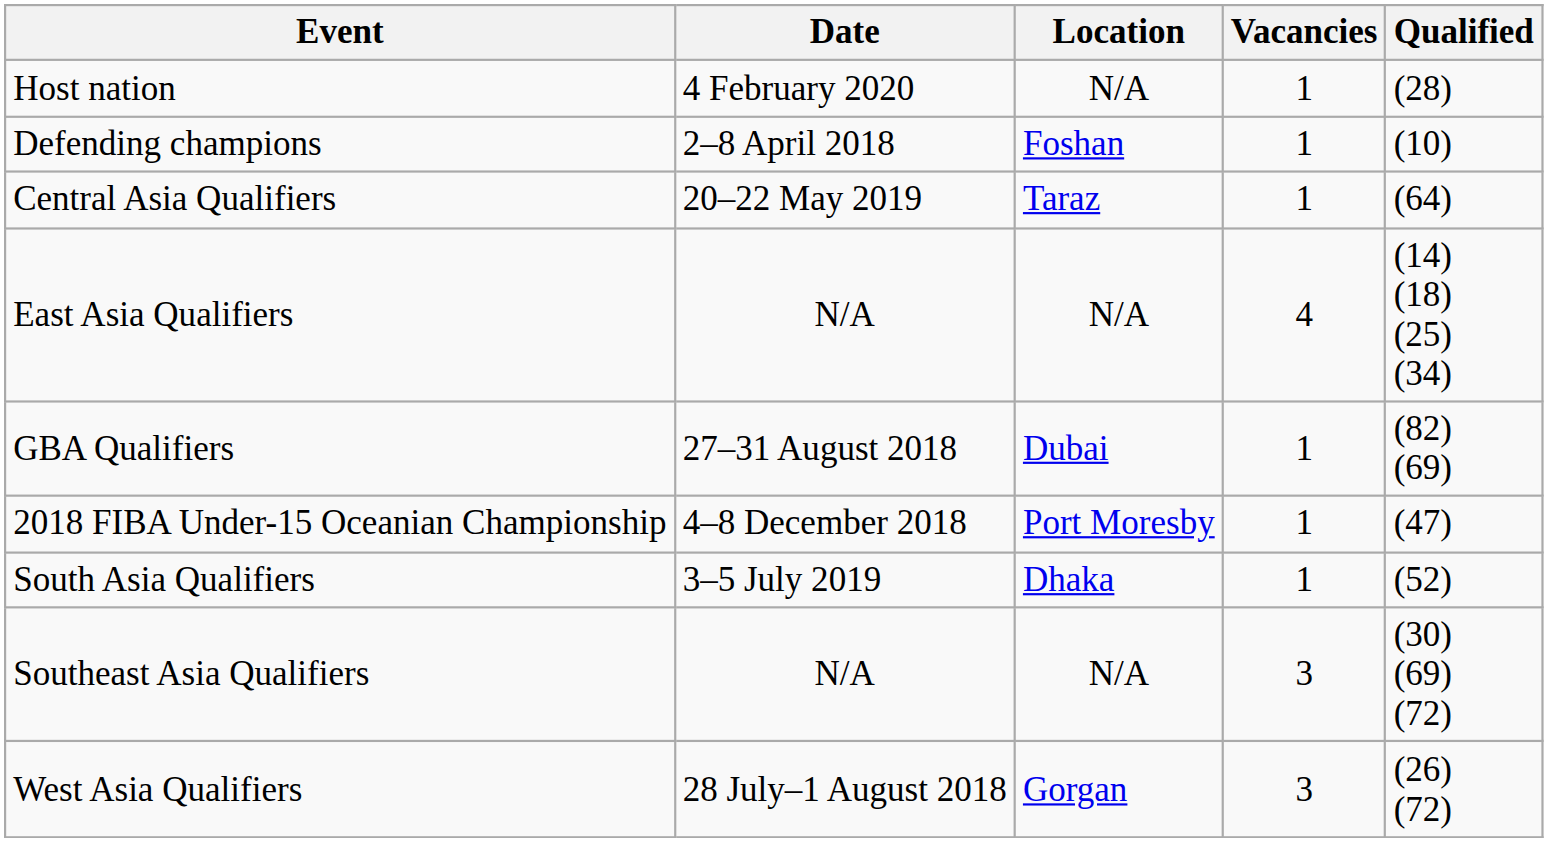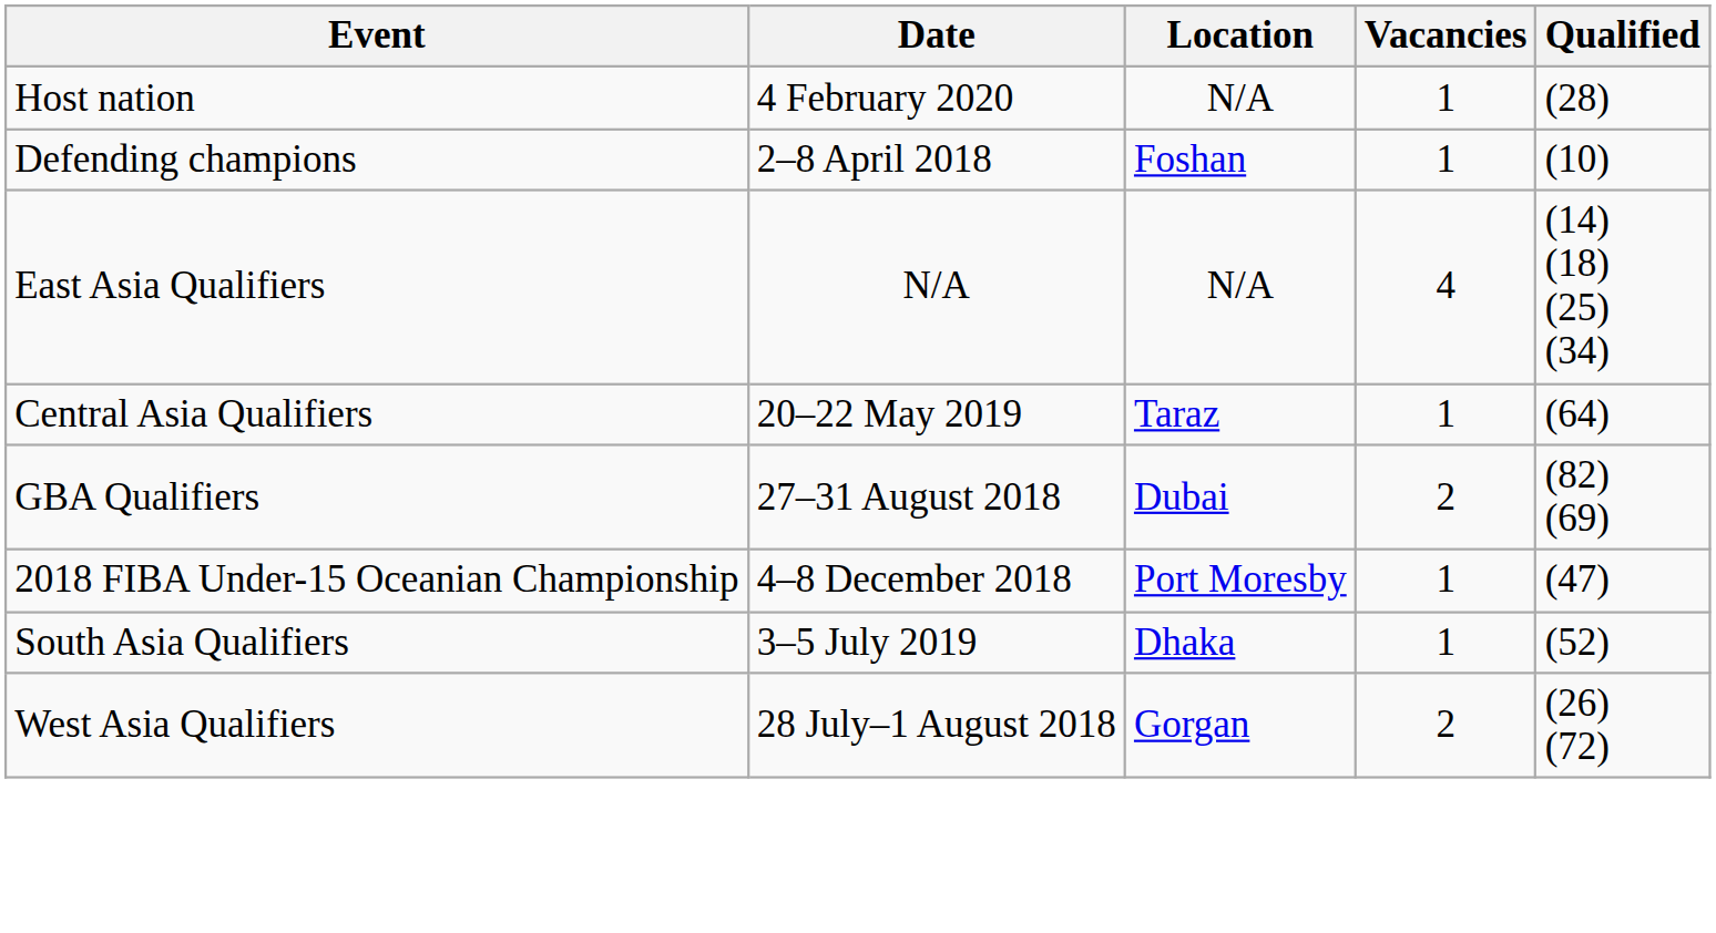 <table class=wikitable>
 <tr>
 <th>Event</th>
 <th>Date</th>
 <th>Location</th>
 <th>Vacancies</th>
 <th>Qualified</th>
 </tr>
 <tr>
 <td>Host nation</td>
 <td>4 February 2020</td>
 <td align=center>N/A</td>
 <td align=center>1</td>
 <td> (28)</td>
 </tr>
 <tr>
 <td>Defending champions</td>
 <td>2–8 April 2018</td>
 <td> <a href='#'>Foshan</a></td>
 <td align=center>1</td>
 <td> (10)</td>
 </tr>
 <tr>
+<td>East Asia Qualifiers</td>
+<td align=center>N/A</td>
+<td align=center>N/A</td>
+<td align=center>4</td>
+<td> (14)<br> (18)<br> (25)<br> (34)</td>
+</tr>
+<tr>
 <td>Central Asia Qualifiers</td>
 <td>20–22 May 2019</td>
 <td> <a href='#'>Taraz</a></td>
 <td align=center>1</td>
 <td> (64)</td>
 </tr>
 <tr>
-<td>East Asia Qualifiers</td>
-<td align=center>N/A</td>
-<td align=center>N/A</td>
-<td align=center>4</td>
-<td> (14)<br> (18)<br> (25)<br> (34)</td>
-</tr>
-<tr>
 <td>GBA Qualifiers</td>
 <td>27–31 August 2018</td>
 <td> <a href='#'>Dubai</a></td>
-<td align=center>1</td>
+<td align=center>2</td>
 <td> (82)<br> (69)</td>
 </tr>
 <tr>
 <td>2018 FIBA Under-15 Oceanian Championship</td>
 <td>4–8 December 2018</td>
 <td> <a href='#'>Port Moresby</a></td>
 <td align=center>1</td>
 <td> (47)</td>
 </tr>
 <tr>
 <td>South Asia Qualifiers</td>
 <td>3–5 July 2019</td>
 <td> <a href='#'>Dhaka</a></td>
 <td align=center>1</td>
 <td> (52)</td>
 </tr>
 <tr>
-<td>Southeast Asia Qualifiers</td>
-<td align=center>N/A</td>
-<td align=center>N/A</td>
-<td align=center>3</td>
-<td> (30)<br> (69)<br> (72)</td>
-</tr>
-<tr>
 <td>West Asia Qualifiers</td>
 <td>28 July–1 August 2018</td>
 <td> <a href='#'>Gorgan</a></td>
-<td align=center>3</td>
+<td align=center>2</td>
 <td> (26)<br> (72)</td>
 </tr>
 </table>
